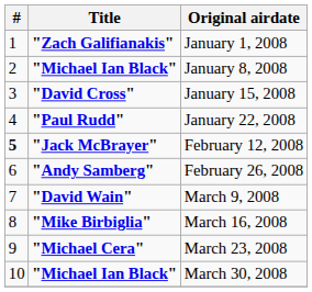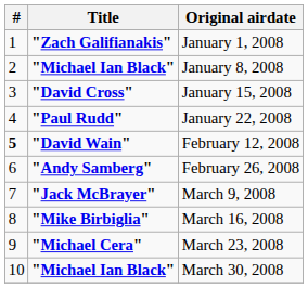 <table class="wikitable">
 <tr>
 <th>#</th>
 <th>Title</th>
 <th>Original airdate</th>
 </tr>
 <tr>
 <td>1</td>
 <td><strong>"<a href='#'>Zach Galifianakis</a>"</strong></td>
 <td>January 1, 2008</td>
 </tr>
 <tr>
 <td>2</td>
 <td><strong>"<a href='#'>Michael Ian Black</a>"</strong></td>
 <td>January 8, 2008</td>
 </tr>
 <tr>
 <td>3</td>
 <td><strong>"<a href='#'>David Cross</a>"</strong></td>
 <td>January 15, 2008</td>
 </tr>
 <tr>
 <td>4</td>
 <td><strong>"<a href='#'>Paul Rudd</a>"</strong></td>
 <td>January 22, 2008</td>
 </tr>
 <tr>
 <td><strong>5</strong></td>
-<td><strong>"<a href='#'>Jack McBrayer</a>"</strong></td>
+<td><strong>"<a href='#'>David Wain</a>"</strong></td>
 <td>February 12, 2008</td>
 </tr>
 <tr>
 <td>6</td>
 <td><strong>"<a href='#'>Andy Samberg</a>"</strong></td>
 <td>February 26, 2008</td>
 </tr>
 <tr>
 <td>7</td>
-<td><strong>"<a href='#'>David Wain</a>"</strong></td>
+<td><strong>"<a href='#'>Jack McBrayer</a>"</strong></td>
 <td>March 9, 2008</td>
 </tr>
 <tr>
 <td>8</td>
 <td><strong>"<a href='#'>Mike Birbiglia</a>"</strong></td>
 <td>March 16, 2008</td>
 </tr>
 <tr>
 <td>9</td>
 <td><strong>"<a href='#'>Michael Cera</a>"</strong></td>
 <td>March 23, 2008</td>
 </tr>
 <tr>
 <td>10</td>
 <td><strong>"<a href='#'>Michael Ian Black</a>"</strong></td>
 <td>March 30, 2008</td>
 </tr>
 <tr>
 </tr>
 </table>
